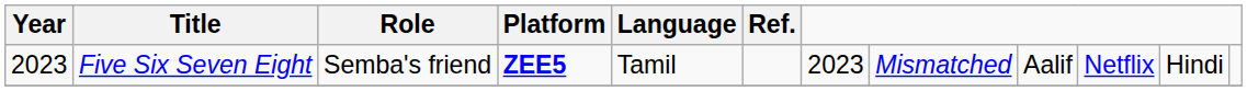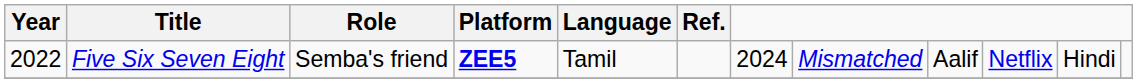 <table class="wikitable">
 <tr>
 <th>Year</th>
 <th>Title</th>
 <th>Role</th>
 <th>Platform</th>
 <th>Language</th>
 <th scope="col" class="unsortable">Ref.</th>
 </tr>
 <tr>
-<td>2023</td>
+<td>2022</td>
 <td><em><a href='#'>Five Six Seven Eight</a></em></td>
 <td>Semba's friend</td>
 <td><strong><a href='#'>ZEE5</a></strong></td>
 <td>Tamil</td>
 <td></td>
-<td>2023</td>
+<td>2024</td>
 <td><em><a href='#'>Mismatched</a></em></td>
 <td>Aalif</td>
 <td><a href='#'>Netflix</a></td>
 <td>Hindi</td>
 <td></td>
 </tr>
 <tr>
 </tr>
 </table>
